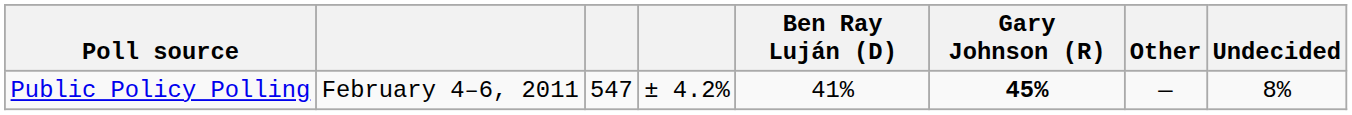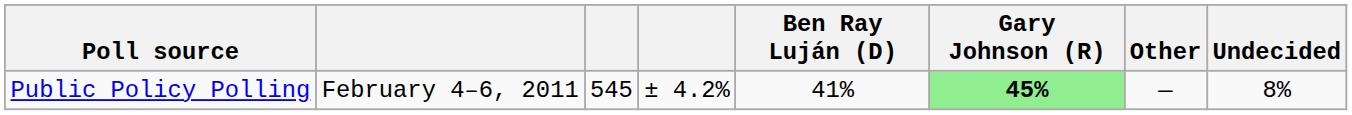 <table class="wikitable" style="text-align:center">
 <tr valign= bottom>
 <th>Poll source</th>
 <th></th>
 <th></th>
 <th></th>
 <th style="width:100px;">Ben Ray<br>Luján (D)</th>
 <th style="width:100px;">Gary<br>Johnson (R)</th>
 <th>Other</th>
 <th>Undecided</th>
 </tr>
 <tr>
 <td align=left><a href='#'>Public Policy Polling</a></td>
 <td>February 4–6, 2011</td>
-<td>547</td>
+<td>545</td>
 <td>± 4.2%</td>
 <td>41%</td>
-<td><strong>45%</strong></td>
+<td style="background: lightgreen;"><strong>45%</strong></td>
 <td>—</td>
 <td>8%</td>
 </tr>
 </table>
